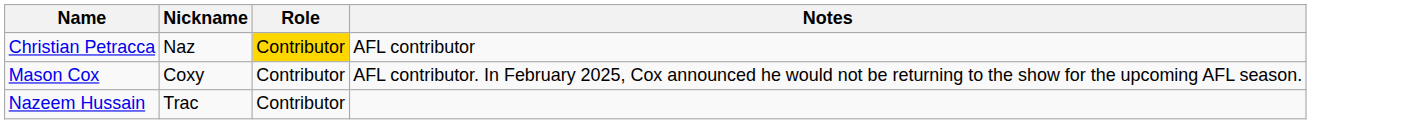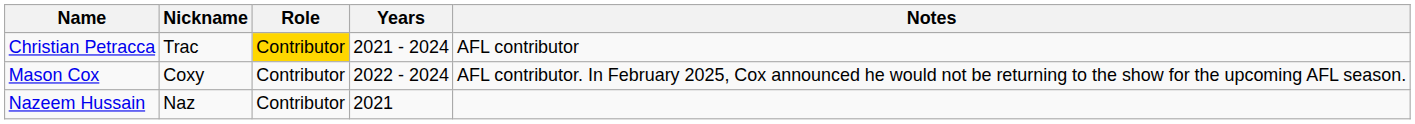 <table class="wikitable sortable">
 <tr>
 <th>Name</th>
 <th>Nickname</th>
 <th>Role</th>
+<th>Years</th>
 <th>Notes</th>
 </tr>
 <tr>
 <td><a href='#'>Christian Petracca</a></td>
-<td>Naz</td>
+<td>Trac</td>
 <td style="background: gold;">Contributor</td>
+<td>2021 - 2024</td>
 <td>AFL contributor</td>
 </tr>
 <tr>
 <td><a href='#'>Mason Cox</a></td>
 <td>Coxy</td>
 <td>Contributor</td>
+<td>2022 - 2024</td>
 <td>AFL contributor. In February 2025, Cox announced he would not be returning to the show for the upcoming AFL season.</td>
 </tr>
 <tr>
 <td><a href='#'>Nazeem Hussain</a></td>
-<td>Trac</td>
+<td>Naz</td>
 <td>Contributor</td>
+<td>2021</td>
 <td></td>
 </tr>
 </table>
